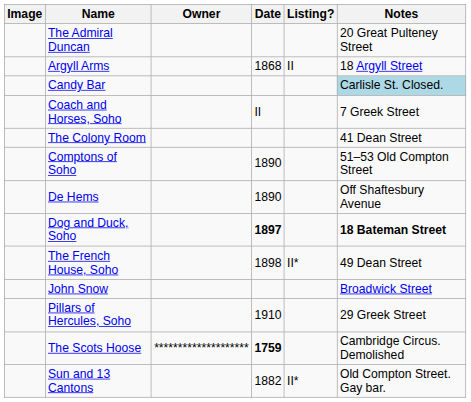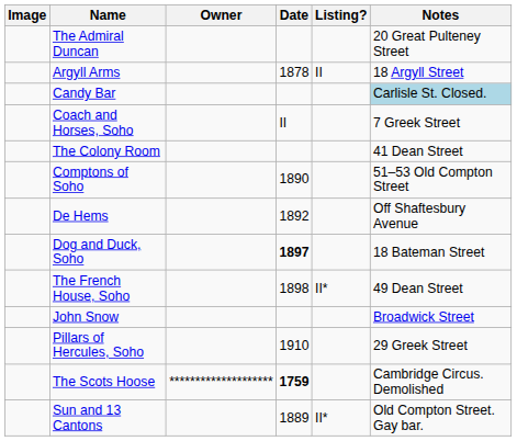 <table class="wikitable sortable">
 <tr>
 <th>Image</th>
 <th>Name</th>
 <th>Owner</th>
 <th>Date</th>
 <th>Listing?</th>
 <th>Notes</th>
 </tr>
 <tr>
 <td></td>
 <td><a href='#'>The Admiral Duncan</a></td>
 <td></td>
 <td></td>
 <td></td>
 <td>20 Great Pulteney Street</td>
 </tr>
 <tr>
 <td></td>
 <td><a href='#'>Argyll Arms</a></td>
 <td></td>
-<td>1868</td>
+<td>1878</td>
 <td>II</td>
 <td>18 <a href='#'>Argyll Street</a></td>
 </tr>
 <tr>
 <td></td>
 <td><a href='#'>Candy Bar</a></td>
 <td></td>
 <td></td>
 <td></td>
 <td style="background: lightblue;">Carlisle St. Closed.</td>
 </tr>
 <tr>
 <td></td>
 <td><a href='#'>Coach and Horses, Soho</a></td>
 <td></td>
 <td>II</td>
 <td></td>
 <td>7 Greek Street</td>
 </tr>
 <tr>
 <td></td>
 <td><a href='#'>The Colony Room</a></td>
 <td></td>
 <td></td>
 <td></td>
 <td>41 Dean Street</td>
 </tr>
 <tr>
 <td></td>
 <td><a href='#'>Comptons of Soho</a></td>
 <td></td>
 <td>1890</td>
 <td></td>
 <td>51–53 Old Compton Street</td>
 </tr>
 <tr>
 <td></td>
 <td><a href='#'>De Hems</a></td>
 <td></td>
-<td>1890</td>
+<td>1892</td>
 <td></td>
 <td>Off Shaftesbury Avenue</td>
 </tr>
 <tr>
 <td></td>
 <td><a href='#'>Dog and Duck, Soho</a></td>
 <td></td>
 <td><strong>1897</strong></td>
 <td></td>
-<td><strong>18 Bateman Street</strong></td>
+<td>18 Bateman Street</td>
 </tr>
 <tr>
 <td></td>
 <td><a href='#'>The French House, Soho</a></td>
 <td></td>
 <td>1898</td>
 <td>II*</td>
 <td>49 Dean Street</td>
 </tr>
 <tr>
 <td></td>
 <td><a href='#'>John Snow</a></td>
 <td></td>
 <td></td>
 <td></td>
 <td><a href='#'>Broadwick Street</a></td>
 </tr>
 <tr>
 <td></td>
 <td><a href='#'>Pillars of Hercules, Soho</a></td>
 <td></td>
 <td>1910</td>
 <td></td>
 <td>29 Greek Street</td>
 </tr>
 <tr>
 <td></td>
 <td><a href='#'>The Scots Hoose</a></td>
 <td>********************</td>
 <td><strong>1759</strong></td>
 <td></td>
 <td>Cambridge Circus. Demolished</td>
 </tr>
 <tr>
 <td></td>
 <td><a href='#'>Sun and 13 Cantons</a></td>
 <td></td>
-<td>1882</td>
+<td>1889</td>
 <td>II*</td>
 <td>Old Compton Street. Gay bar.</td>
 </tr>
 </table>
